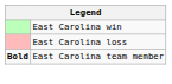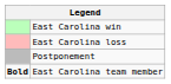 <table class="wikitable" style="font-size:90%">
 <tr>
 <th colspan="2">Legend</th>
 </tr>
 <tr>
 <td bgcolor="#bbffbb"> </td>
 <td>East Carolina win</td>
 </tr>
 <tr>
 <td bgcolor="#ffbbbb"> </td>
 <td>East Carolina loss</td>
 </tr>
 <tr>
+<td bgcolor="#bbbbbb"> </td>
+<td>Postponement</td>
+</tr>
+<tr>
 <td><strong>Bold</strong></td>
 <td>East Carolina team member</td>
 </tr>
 </table>
